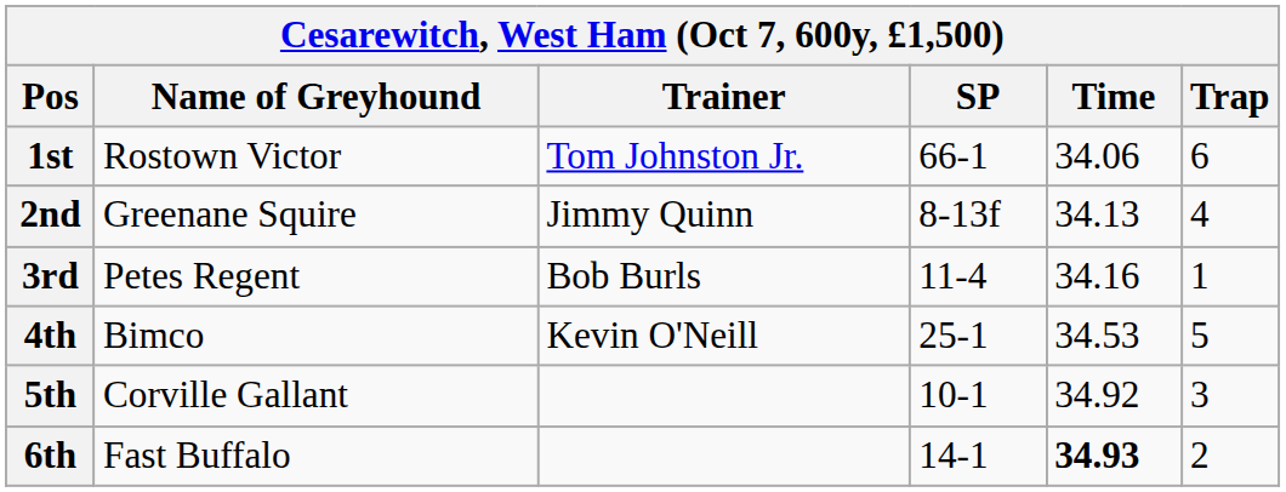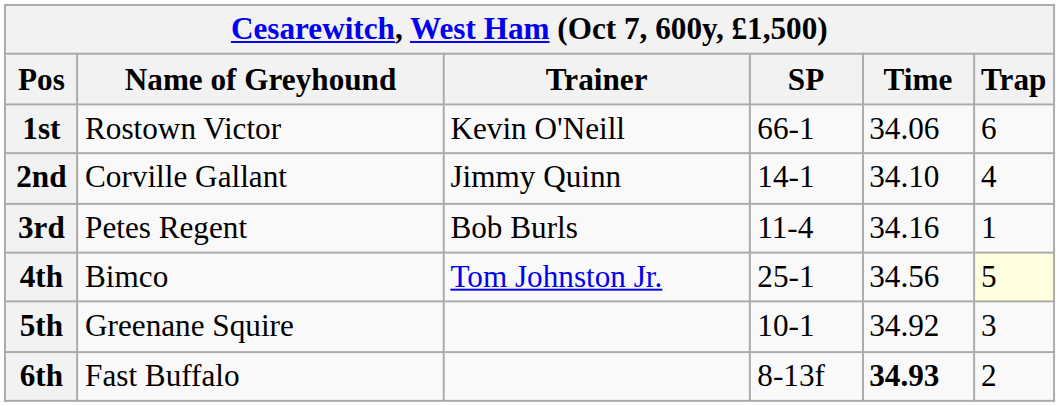 <table class="wikitable">
 <tr>
 <th colspan="6"><a href='#'>Cesarewitch</a>, <a href='#'>West Ham</a> (Oct 7, 600y, £1,500)</th>
 </tr>
 <tr>
 <th width=30>Pos</th>
 <th width=180>Name of Greyhound</th>
 <th width=150>Trainer</th>
 <th width=50>SP</th>
 <th width=50>Time</th>
 <th width=30>Trap</th>
 </tr>
 <tr>
 <th>1st</th>
 <td>Rostown Victor </td>
-<td><a href='#'>Tom Johnston Jr.</a></td>
+<td>Kevin O'Neill</td>
 <td>66-1</td>
 <td>34.06</td>
 <td>6</td>
 </tr>
 <tr>
 <th>2nd</th>
-<td>Greenane Squire</td>
+<td>Corville Gallant</td>
 <td>Jimmy Quinn</td>
-<td>8-13f</td>
-<td>34.13</td>
+<td>14-1</td>
+<td>34.10</td>
 <td>4</td>
 </tr>
 <tr>
 <th>3rd</th>
 <td>Petes Regent</td>
 <td>Bob Burls</td>
 <td>11-4</td>
 <td>34.16</td>
 <td>1</td>
 </tr>
 <tr>
 <th>4th</th>
 <td>Bimco</td>
-<td>Kevin O'Neill</td>
+<td><a href='#'>Tom Johnston Jr.</a></td>
 <td>25-1</td>
-<td>34.53</td>
-<td>5</td>
+<td>34.56</td>
+<td style="background: lightyellow;">5</td>
 </tr>
 <tr>
 <th>5th</th>
-<td>Corville Gallant</td>
+<td>Greenane Squire</td>
 <td></td>
 <td>10-1</td>
 <td>34.92</td>
 <td>3</td>
 </tr>
 <tr>
 <th>6th</th>
 <td>Fast Buffalo</td>
 <td></td>
-<td>14-1</td>
+<td>8-13f</td>
 <td><strong>34.93</strong></td>
 <td>2</td>
 </tr>
 </table>
